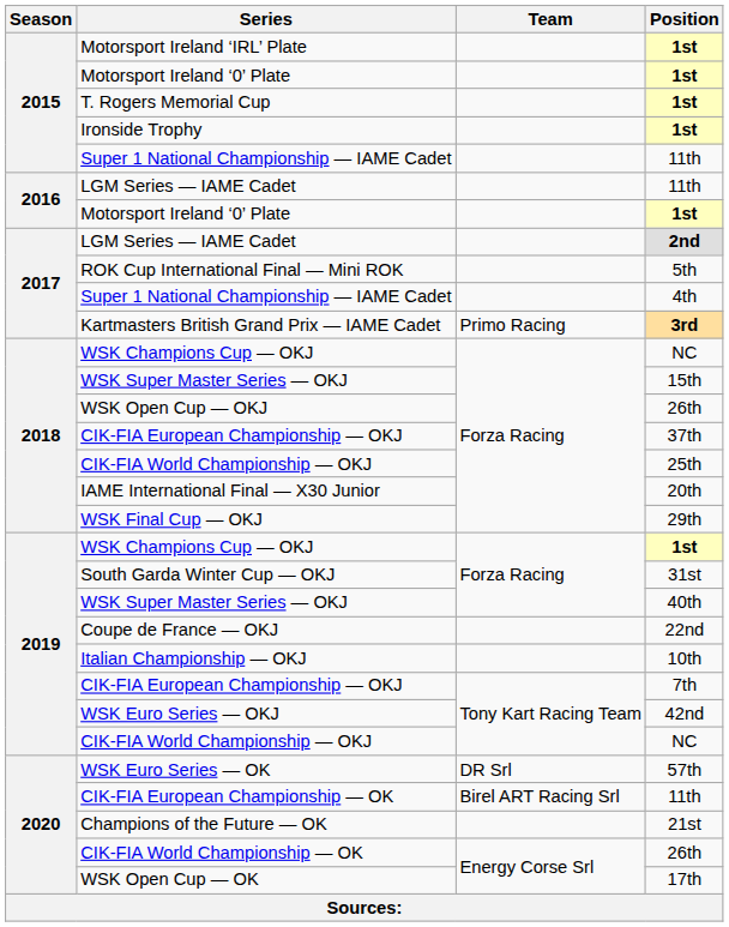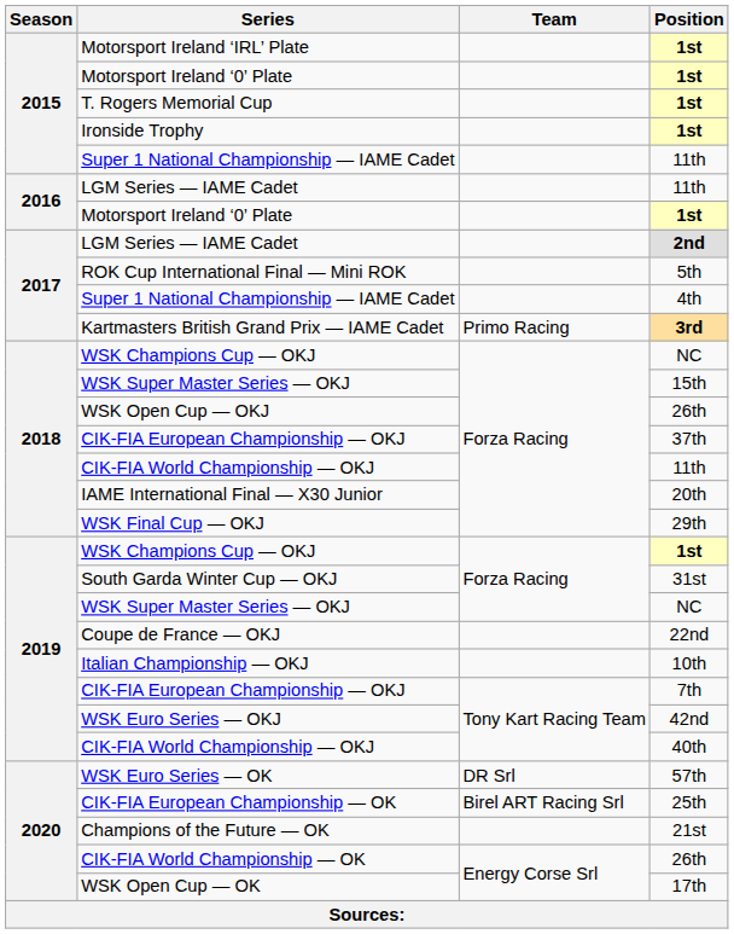 <table class="wikitable" style="font-size: 85%; text-align:center">
 <tr>
 <th>Season</th>
 <th>Series</th>
 <th>Team</th>
 <th>Position</th>
 </tr>
 <tr>
 <th rowspan="5">2015</th>
 <td align="left">Motorsport Ireland ‘IRL’ Plate</td>
 <td align="left"></td>
 <td style="background:#FFFFBF;"><strong>1st</strong></td>
 </tr>
 <tr>
 <td align="left">Motorsport Ireland ‘0’ Plate</td>
 <td align="left"></td>
 <td style="background:#FFFFBF;"><strong>1st</strong></td>
 </tr>
 <tr>
 <td align="left">T. Rogers Memorial Cup</td>
 <td align="left"></td>
 <td style="background:#FFFFBF;"><strong>1st</strong></td>
 </tr>
 <tr>
 <td align="left">Ironside Trophy</td>
 <td align="left"></td>
 <td style="background:#FFFFBF;"><strong>1st</strong></td>
 </tr>
 <tr>
 <td align="left"><a href='#'>Super 1 National Championship</a> — IAME Cadet</td>
 <td align="left"></td>
 <td>11th</td>
 </tr>
 <tr>
 <th rowspan="2">2016</th>
 <td align="left">LGM Series — IAME Cadet</td>
 <td align="left"></td>
 <td>11th</td>
 </tr>
 <tr>
 <td align="left">Motorsport Ireland ‘0’ Plate</td>
 <td align="left"></td>
 <td style="background:#FFFFBF;"><strong>1st</strong></td>
 </tr>
 <tr>
 <th rowspan="4">2017</th>
 <td align="left">LGM Series — IAME Cadet</td>
 <td align="left"></td>
 <td style="background:#DFDFDF;"><strong>2nd</strong></td>
 </tr>
 <tr>
 <td align="left">ROK Cup International Final — Mini ROK</td>
 <td align="left"></td>
 <td>5th</td>
 </tr>
 <tr>
 <td align="left"><a href='#'>Super 1 National Championship</a> — IAME Cadet</td>
 <td align="left"></td>
 <td>4th</td>
 </tr>
 <tr>
 <td align="left">Kartmasters British Grand Prix — IAME Cadet</td>
 <td align="left">Primo Racing</td>
 <td style="background:#FFDF9F;"><strong>3rd</strong></td>
 </tr>
 <tr>
 <th rowspan="7">2018</th>
 <td align="left"><a href='#'>WSK Champions Cup</a> — OKJ</td>
 <td rowspan="7"  align="left">Forza Racing</td>
 <td>NC</td>
 </tr>
 <tr>
 <td align="left"><a href='#'>WSK Super Master Series</a> — OKJ</td>
 <td>15th</td>
 </tr>
 <tr>
 <td align="left">WSK Open Cup — OKJ</td>
 <td>26th</td>
 </tr>
 <tr>
 <td align="left"><a href='#'>CIK-FIA European Championship</a> — OKJ</td>
 <td>37th</td>
 </tr>
 <tr>
 <td align="left"><a href='#'>CIK-FIA World Championship</a> — OKJ</td>
-<td>25th</td>
+<td>11th</td>
 </tr>
 <tr>
 <td align="left">IAME International Final — X30 Junior</td>
 <td>20th</td>
 </tr>
 <tr>
 <td align="left"><a href='#'>WSK Final Cup</a> — OKJ</td>
 <td>29th</td>
 </tr>
 <tr>
 <th rowspan="8">2019</th>
 <td align="left"><a href='#'>WSK Champions Cup</a> — OKJ</td>
 <td rowspan="3" align="left">Forza Racing</td>
 <td style="background:#FFFFBF;"><strong>1st</strong></td>
 </tr>
 <tr>
 <td align="left">South Garda Winter Cup — OKJ</td>
 <td>31st</td>
 </tr>
 <tr>
 <td align="left"><a href='#'>WSK Super Master Series</a> — OKJ</td>
-<td>40th</td>
+<td>NC</td>
 </tr>
 <tr>
 <td align="left">Coupe de France — OKJ</td>
 <td align="left"></td>
 <td>22nd</td>
 </tr>
 <tr>
 <td align="left"><a href='#'>Italian Championship</a> — OKJ</td>
 <td align="left"></td>
 <td>10th</td>
 </tr>
 <tr>
 <td align="left"><a href='#'>CIK-FIA European Championship</a> — OKJ</td>
 <td rowspan="3" align="left">Tony Kart Racing Team</td>
 <td>7th</td>
 </tr>
 <tr>
 <td align="left"><a href='#'>WSK Euro Series</a> — OKJ</td>
 <td>42nd</td>
 </tr>
 <tr>
 <td align="left"><a href='#'>CIK-FIA World Championship</a> — OKJ</td>
-<td>NC</td>
+<td>40th</td>
 </tr>
 <tr>
 <th rowspan="5">2020</th>
 <td align="left"><a href='#'>WSK Euro Series</a> — OK</td>
 <td align="left">DR Srl</td>
 <td>57th</td>
 </tr>
 <tr>
 <td align="left"><a href='#'>CIK-FIA European Championship</a> — OK</td>
 <td align="left">Birel ART Racing Srl</td>
-<td>11th</td>
+<td>25th</td>
 </tr>
 <tr>
 <td align="left">Champions of the Future — OK</td>
 <td align="left"></td>
 <td>21st</td>
 </tr>
 <tr>
 <td align="left"><a href='#'>CIK-FIA World Championship</a> — OK</td>
 <td rowspan="2" align="left">Energy Corse Srl</td>
 <td>26th</td>
 </tr>
 <tr>
 <td align="left">WSK Open Cup — OK</td>
 <td>17th</td>
 </tr>
 <tr>
 <th colspan="4">Sources:</th>
 </tr>
 </table>
